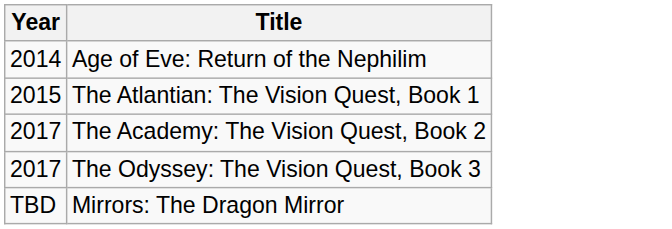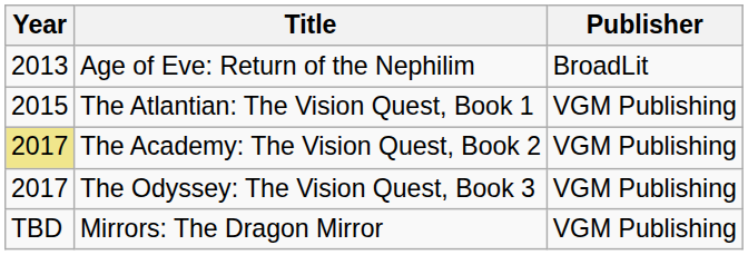 <table class="wikitable">
 <tr>
 <th>Year</th>
 <th>Title</th>
+<th>Publisher</th>
 </tr>
 <tr>
-<td>2014</td>
+<td>2013</td>
 <td>Age of Eve: Return of the Nephilim</td>
+<td>BroadLit</td>
 </tr>
 <tr>
 <td>2015</td>
 <td>The Atlantian: The Vision Quest, Book 1</td>
+<td>VGM Publishing</td>
 </tr>
 <tr>
-<td>2017</td>
+<td style="background: khaki;">2017</td>
 <td>The Academy: The Vision Quest, Book 2</td>
+<td>VGM Publishing</td>
 </tr>
 <tr>
 <td>2017</td>
 <td>The Odyssey: The Vision Quest, Book 3</td>
+<td>VGM Publishing</td>
 </tr>
 <tr>
 <td>TBD</td>
 <td>Mirrors: The Dragon Mirror</td>
+<td>VGM Publishing</td>
 </tr>
 </table>
